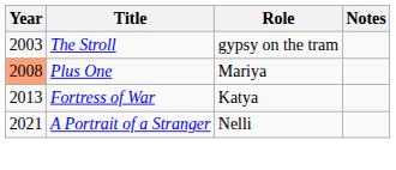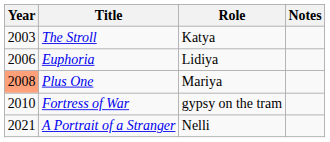 <table class="wikitable sortable">
 <tr>
 <th>Year</th>
 <th>Title</th>
 <th>Role</th>
 <th class="unsortable">Notes</th>
 </tr>
 <tr>
 <td>2003</td>
 <td><em><a href='#'>The Stroll</a></em></td>
-<td>gypsy on the tram</td>
+<td>Katya</td>
+<td></td>
+</tr>
+<tr>
+<td>2006</td>
+<td><em><a href='#'>Euphoria</a></em></td>
+<td>Lidiya</td>
 <td></td>
 </tr>
 <tr>
 <td style="background: lightsalmon;">2008</td>
 <td><em><a href='#'>Plus One</a></em></td>
 <td>Mariya</td>
 <td></td>
 </tr>
 <tr>
-<td>2013</td>
+<td>2010</td>
 <td><em><a href='#'>Fortress of War</a></em></td>
-<td>Katya</td>
+<td>gypsy on the tram</td>
 <td></td>
 </tr>
 <tr>
 <td>2021</td>
 <td><em><a href='#'>A Portrait of a Stranger</a></em></td>
 <td>Nelli</td>
 <td></td>
 </tr>
 </table>
